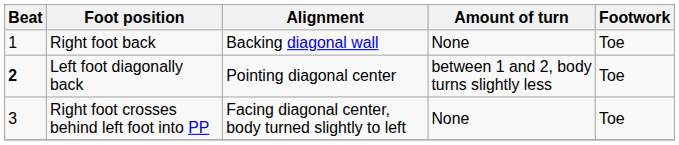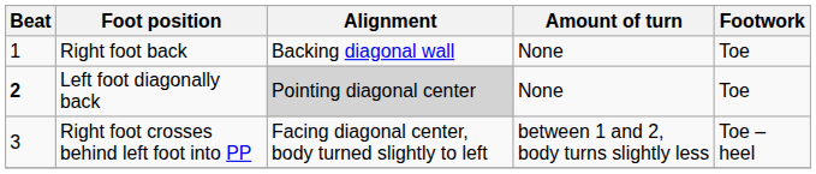 <table class="wikitable" style="font-size:90%;">
 <tr>
 <th>Beat</th>
 <th>Foot position</th>
 <th>Alignment</th>
 <th>Amount of turn</th>
 <th>Footwork</th>
 </tr>
 <tr>
 <td>1</td>
 <td>Right foot back</td>
 <td>Backing <a href='#'>diagonal wall</a></td>
 <td>None</td>
 <td>Toe</td>
 </tr>
 <tr>
 <td><strong>2</strong></td>
 <td>Left foot diagonally back</td>
-<td>Pointing diagonal center</td>
-<td> between 1 and 2, body turns slightly less</td>
+<td style="background: lightgrey;">Pointing diagonal center</td>
+<td>None</td>
 <td>Toe</td>
 </tr>
 <tr>
 <td>3</td>
 <td>Right foot crosses behind left foot into <a href='#'>PP</a></td>
 <td>Facing diagonal center, body turned slightly to left</td>
-<td>None</td>
-<td>Toe</td>
+<td> between 1 and 2, body turns slightly less</td>
+<td>Toe – heel</td>
 </tr>
 <tr>
 </tr>
 </table>
